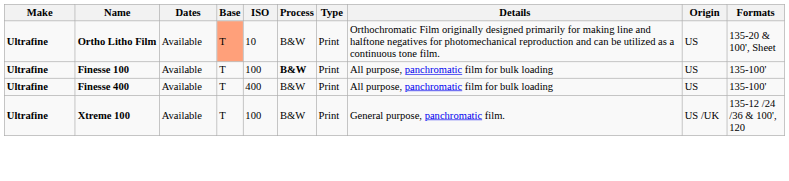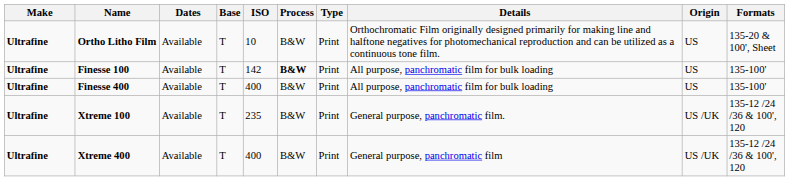 <table class="wikitable">
 <tr>
 <th scope="col" style="width: 100px;">Make</th>
 <th scope="col" style="width: 120px;">Name</th>
 <th scope="col" style="width: 80px;">Dates</th>
 <th scope="col" style="width: 30px;">Base</th>
 <th scope="col" style="width: 45px;">ISO</th>
 <th scope="col" style="width: 40px;">Process</th>
 <th scope="col" style="width: 40px;">Type</th>
 <th scope="col" style="width: 500px;">Details</th>
 <th scope="col" style="width: 60px;">Origin</th>
 <th scope="col" style="width: 80px;">Formats</th>
 </tr>
 <tr>
 <td><strong>Ultrafine</strong></td>
 <td><strong>Ortho Litho Film</strong></td>
 <td>Available</td>
-<td style="background: lightsalmon;">T</td>
+<td>T</td>
 <td>10</td>
 <td>B&W</td>
 <td>Print</td>
 <td>Orthochromatic Film originally designed primarily for making line and halftone negatives for photomechanical reproduction and can be utilized as a continuous tone film.</td>
 <td>US</td>
 <td>135-20 & 100', Sheet</td>
 </tr>
 <tr>
 <td><strong>Ultrafine</strong></td>
 <td><strong>Finesse 100 </strong></td>
 <td>Available</td>
 <td>T</td>
-<td>100</td>
+<td>142</td>
 <td><strong>B&W</strong></td>
 <td>Print</td>
 <td>All purpose, <a href='#'>panchromatic</a> film for bulk loading</td>
 <td>US</td>
 <td>135-100'</td>
 </tr>
 <tr>
 <td><strong>Ultrafine</strong></td>
 <td><strong>Finesse 400 </strong></td>
 <td>Available</td>
 <td>T</td>
 <td>400</td>
 <td>B&W</td>
 <td>Print</td>
 <td>All purpose, <a href='#'>panchromatic</a> film for bulk loading</td>
 <td>US</td>
 <td>135-100'</td>
 </tr>
 <tr>
 <td><strong>Ultrafine</strong></td>
 <td><strong>Xtreme 100 </strong></td>
 <td>Available</td>
 <td>T</td>
-<td>100</td>
+<td>235</td>
 <td>B&W</td>
 <td>Print</td>
 <td>General purpose, <a href='#'>panchromatic</a> film.</td>
 <td>US /UK</td>
 <td>135-12 /24 /36 & 100', 120</td>
 </tr>
+<tr>
+<td><strong>Ultrafine</strong></td>
+<td><strong>Xtreme 400 </strong></td>
+<td>Available</td>
+<td>T</td>
+<td>400</td>
+<td>B&W</td>
+<td>Print</td>
+<td>General purpose, <a href='#'>panchromatic</a> film</td>
+<td>US /UK</td>
+<td>135-12 /24 /36 & 100', 120</td>
+</tr>
 </table>
